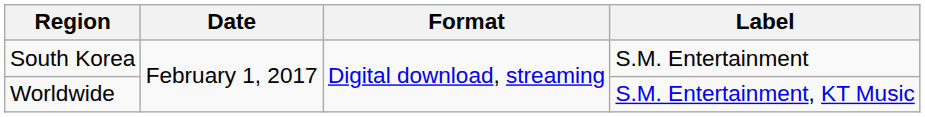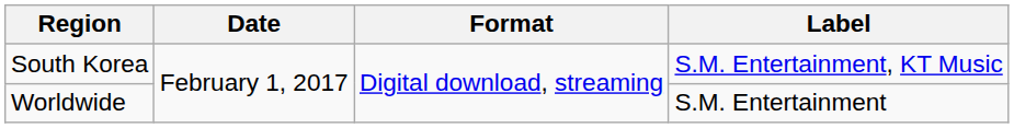 <table class="wikitable">
 <tr>
 <th>Region</th>
 <th>Date</th>
 <th>Format</th>
 <th>Label</th>
 </tr>
 <tr>
 <td>South Korea</td>
 <td rowspan="2">February 1, 2017</td>
 <td rowspan="2"><a href='#'>Digital download</a>, <a href='#'>streaming</a></td>
-<td>S.M. Entertainment</td>
+<td><a href='#'>S.M. Entertainment</a>, <a href='#'>KT Music</a></td>
 </tr>
 <tr>
 <td>Worldwide</td>
-<td><a href='#'>S.M. Entertainment</a>, <a href='#'>KT Music</a></td>
+<td>S.M. Entertainment</td>
 </tr>
 </table>
